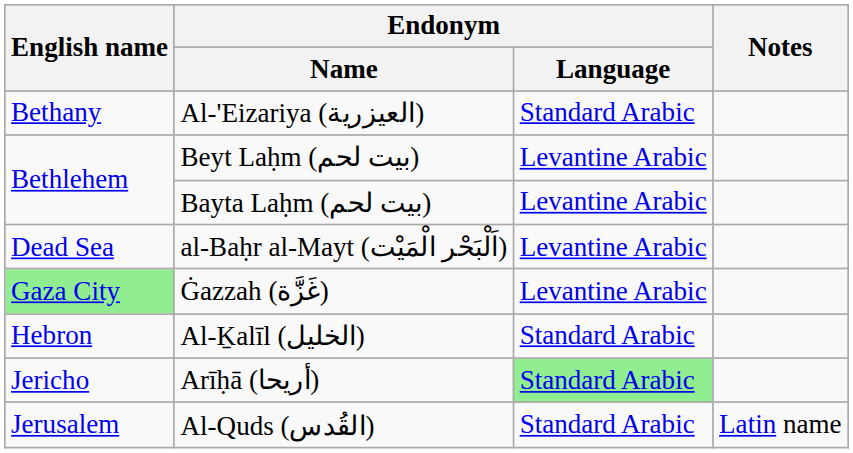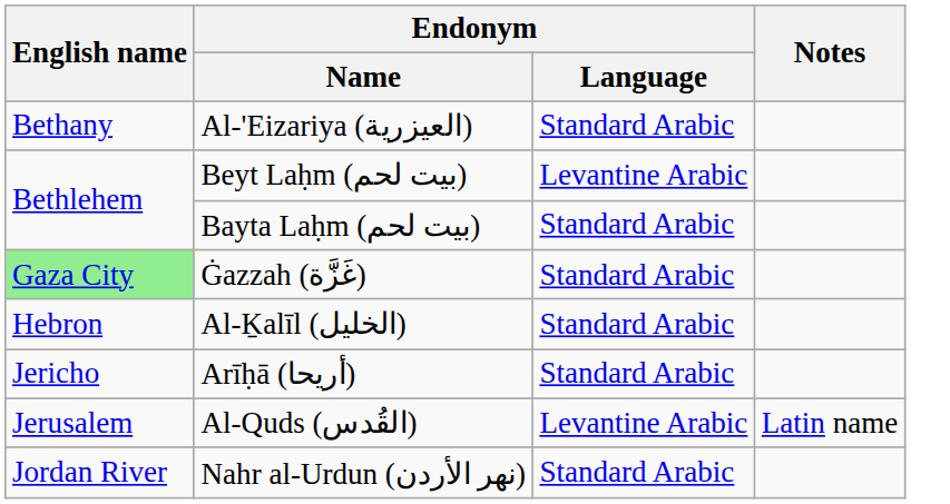 <table class="wikitable sortable mw-collapsible">
 <tr>
 <th rowspan="2">English name</th>
 <th colspan="2">Endonym</th>
 <th rowspan="2">Notes</th>
 </tr>
 <tr>
 <th>Name</th>
 <th>Language</th>
 </tr>
 <tr>
 <td><a href='#'>Bethany</a></td>
 <td>Al-'Eizariya (العيزرية)</td>
 <td><a href='#'>Standard Arabic</a></td>
 <td></td>
 </tr>
 <tr>
 <td rowspan="2"><a href='#'>Bethlehem</a></td>
 <td>Beyt Laḥm (بيت لحم)</td>
 <td><a href='#'>Levantine Arabic</a></td>
 <td></td>
 </tr>
 <tr>
 <td>Bayta Laḥm (بيت لحم)</td>
-<td><a href='#'>Levantine Arabic</a></td>
-<td></td>
-</tr>
-<tr>
-<td><a href='#'>Dead Sea</a></td>
-<td>al-Baḥr al-Mayt (اَلْبَحْر الْمَيْت)</td>
-<td><a href='#'>Levantine Arabic</a></td>
+<td><a href='#'>Standard Arabic</a></td>
 <td></td>
 </tr>
 <tr>
 <td style="background: lightgreen;"><a href='#'>Gaza City</a></td>
 <td>Ġazzah (غَزَّة)</td>
-<td><a href='#'>Levantine Arabic</a></td>
+<td><a href='#'>Standard Arabic</a></td>
 <td></td>
 </tr>
 <tr>
 <td><a href='#'>Hebron</a></td>
 <td>Al-Ḵalīl (الخليل)</td>
 <td><a href='#'>Standard Arabic</a></td>
 <td></td>
 </tr>
 <tr>
 <td><a href='#'>Jericho</a></td>
 <td>Arīḥā (أريحا)</td>
-<td style="background: lightgreen;"><a href='#'>Standard Arabic</a></td>
+<td><a href='#'>Standard Arabic</a></td>
 <td></td>
 </tr>
 <tr>
 <td><a href='#'>Jerusalem</a></td>
 <td>Al-Quds (القُدس)</td>
-<td><a href='#'>Standard Arabic</a></td>
+<td><a href='#'>Levantine Arabic</a></td>
 <td><a href='#'>Latin</a> name</td>
 </tr>
+<tr>
+<td><a href='#'>Jordan River</a></td>
+<td>Nahr al-Urdun (نهر الأردن)</td>
+<td><a href='#'>Standard Arabic</a></td>
+<td></td>
+</tr>
 </table>
